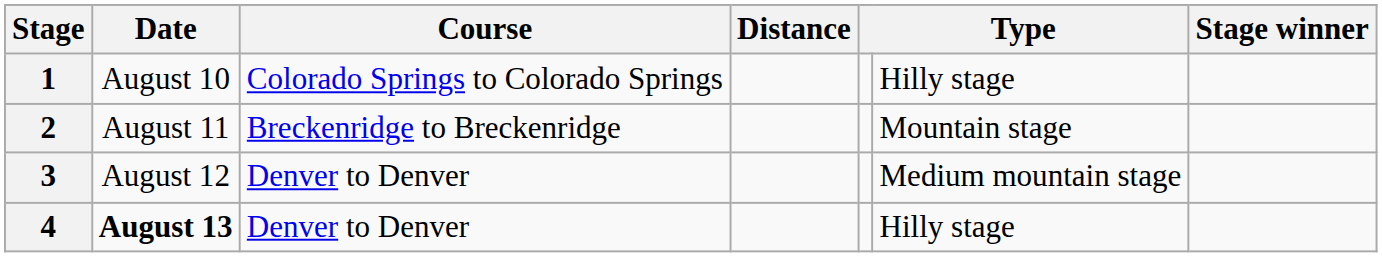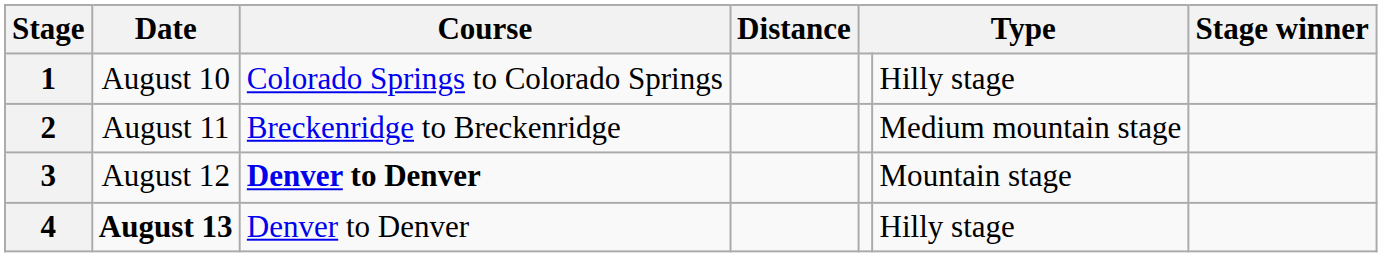 <table class="wikitable">
 <tr>
 <th scope="col">Stage</th>
 <th scope="col">Date</th>
 <th scope="col">Course</th>
 <th scope="col">Distance</th>
 <th scope="col" colspan="2">Type</th>
 <th scope="col">Stage winner</th>
 </tr>
 <tr>
 <th scope="row" style="text-align:center;">1</th>
 <td style="text-align:center;">August 10</td>
 <td><a href='#'>Colorado Springs</a> to Colorado Springs</td>
 <td style="text-align:center;"></td>
 <td></td>
 <td>Hilly stage</td>
 <td></td>
 </tr>
 <tr>
 <th scope="row" style="text-align:center;">2</th>
 <td style="text-align:center;">August 11</td>
 <td><a href='#'>Breckenridge</a> to Breckenridge</td>
 <td style="text-align:center;"></td>
 <td></td>
-<td>Mountain stage</td>
+<td>Medium mountain stage</td>
 <td></td>
 </tr>
 <tr>
 <th scope="row" style="text-align:center;">3</th>
 <td style="text-align:center;">August 12</td>
-<td><a href='#'>Denver</a> to Denver</td>
+<td><strong><a href='#'>Denver</a> to Denver</strong></td>
 <td style="text-align:center;"></td>
 <td></td>
-<td>Medium mountain stage</td>
+<td>Mountain stage</td>
 <td></td>
 </tr>
 <tr>
 <th scope="row" style="text-align:center;">4</th>
 <td style="text-align:center;"><strong>August 13</strong></td>
 <td><a href='#'>Denver</a> to Denver</td>
 <td style="text-align:center;"></td>
 <td></td>
 <td>Hilly stage</td>
 <td></td>
 </tr>
 </table>
